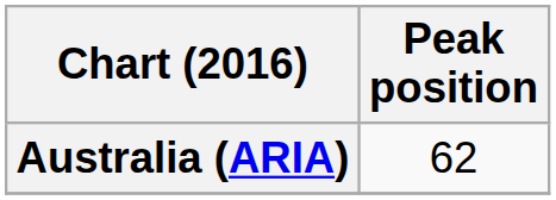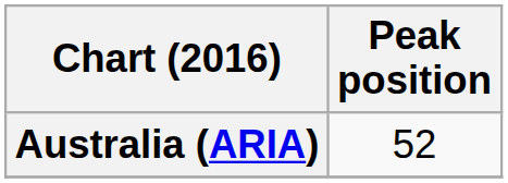 <table class="wikitable sortable plainrowheaders" style="text-align:center">
 <tr>
 <th>Chart (2016)</th>
 <th>Peak<br>position</th>
 </tr>
 <tr>
 <th scope="row">Australia (<a href='#'>ARIA</a>)</th>
-<td>62</td>
+<td>52</td>
 </tr>
 <tr>
 </tr>
 </table>
